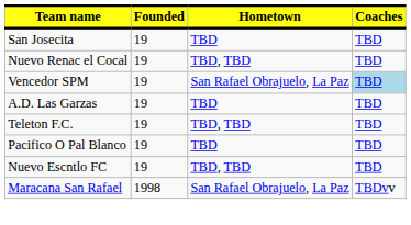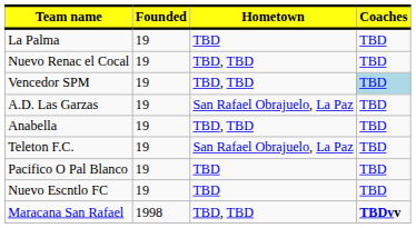 <table class="wikitable">
 <tr>
 <th style="background:#FFFF10; color:black; border-top:black 3px solid; border-bottom:black 3px solid;">Team name</th>
 <th style="background:#FFFF10; color:black; border-top:black 3px solid; border-bottom:black 3px solid;">Founded</th>
 <th style="background:#FFFF10; color:black; border-top:black 3px solid; border-bottom:black 3px solid;">Hometown</th>
 <th style="background:#FFFF10; color:black; border-top:black 3px solid; border-bottom:black 3px solid;">Coaches</th>
 </tr>
 <tr>
-<td>San Josecita</td>
+<td>La Palma</td>
 <td>19</td>
 <td> <a href='#'>TBD</a></td>
 <td> <a href='#'>TBD</a></td>
 </tr>
 <tr>
 <td>Nuevo Renac el Cocal</td>
 <td>19</td>
 <td> <a href='#'>TBD</a>, <a href='#'>TBD</a></td>
 <td> <a href='#'>TBD</a></td>
 </tr>
 <tr>
 <td>Vencedor SPM</td>
 <td>19</td>
-<td> <a href='#'>San Rafael Obrajuelo</a>, <a href='#'>La Paz</a></td>
+<td> <a href='#'>TBD</a>, <a href='#'>TBD</a></td>
 <td style="background: lightblue;"> <a href='#'>TBD</a></td>
 </tr>
 <tr>
 <td>A.D. Las Garzas</td>
 <td>19</td>
+<td> <a href='#'>San Rafael Obrajuelo</a>, <a href='#'>La Paz</a></td>
 <td> <a href='#'>TBD</a></td>
+</tr>
+<tr>
+<td>Anabella</td>
+<td>19</td>
+<td> <a href='#'>TBD</a>, <a href='#'>TBD</a></td>
 <td> <a href='#'>TBD</a></td>
 </tr>
 <tr>
 <td>Teleton F.C.</td>
 <td>19</td>
-<td> <a href='#'>TBD</a>, <a href='#'>TBD</a></td>
+<td> <a href='#'>San Rafael Obrajuelo</a>, <a href='#'>La Paz</a></td>
 <td> <a href='#'>TBD</a></td>
 </tr>
 <tr>
 <td>Pacifico O Pal Blanco</td>
 <td>19</td>
 <td> <a href='#'>TBD</a></td>
 <td> <a href='#'>TBD</a></td>
 </tr>
 <tr>
 <td>Nuevo Escntlo FC</td>
 <td>19</td>
-<td> <a href='#'>TBD</a>, <a href='#'>TBD</a></td>
+<td> <a href='#'>TBD</a></td>
 <td> <a href='#'>TBD</a></td>
 </tr>
 <tr>
 <td><a href='#'>Maracana San Rafael</a></td>
 <td>1998</td>
-<td> <a href='#'>San Rafael Obrajuelo</a>, <a href='#'>La Paz</a></td>
-<td> <a href='#'>TBDv</a>v</td>
+<td> <a href='#'>TBD</a>, <a href='#'>TBD</a></td>
+<td><strong> <a href='#'>TBDv</a>v</strong></td>
 </tr>
 </table>
